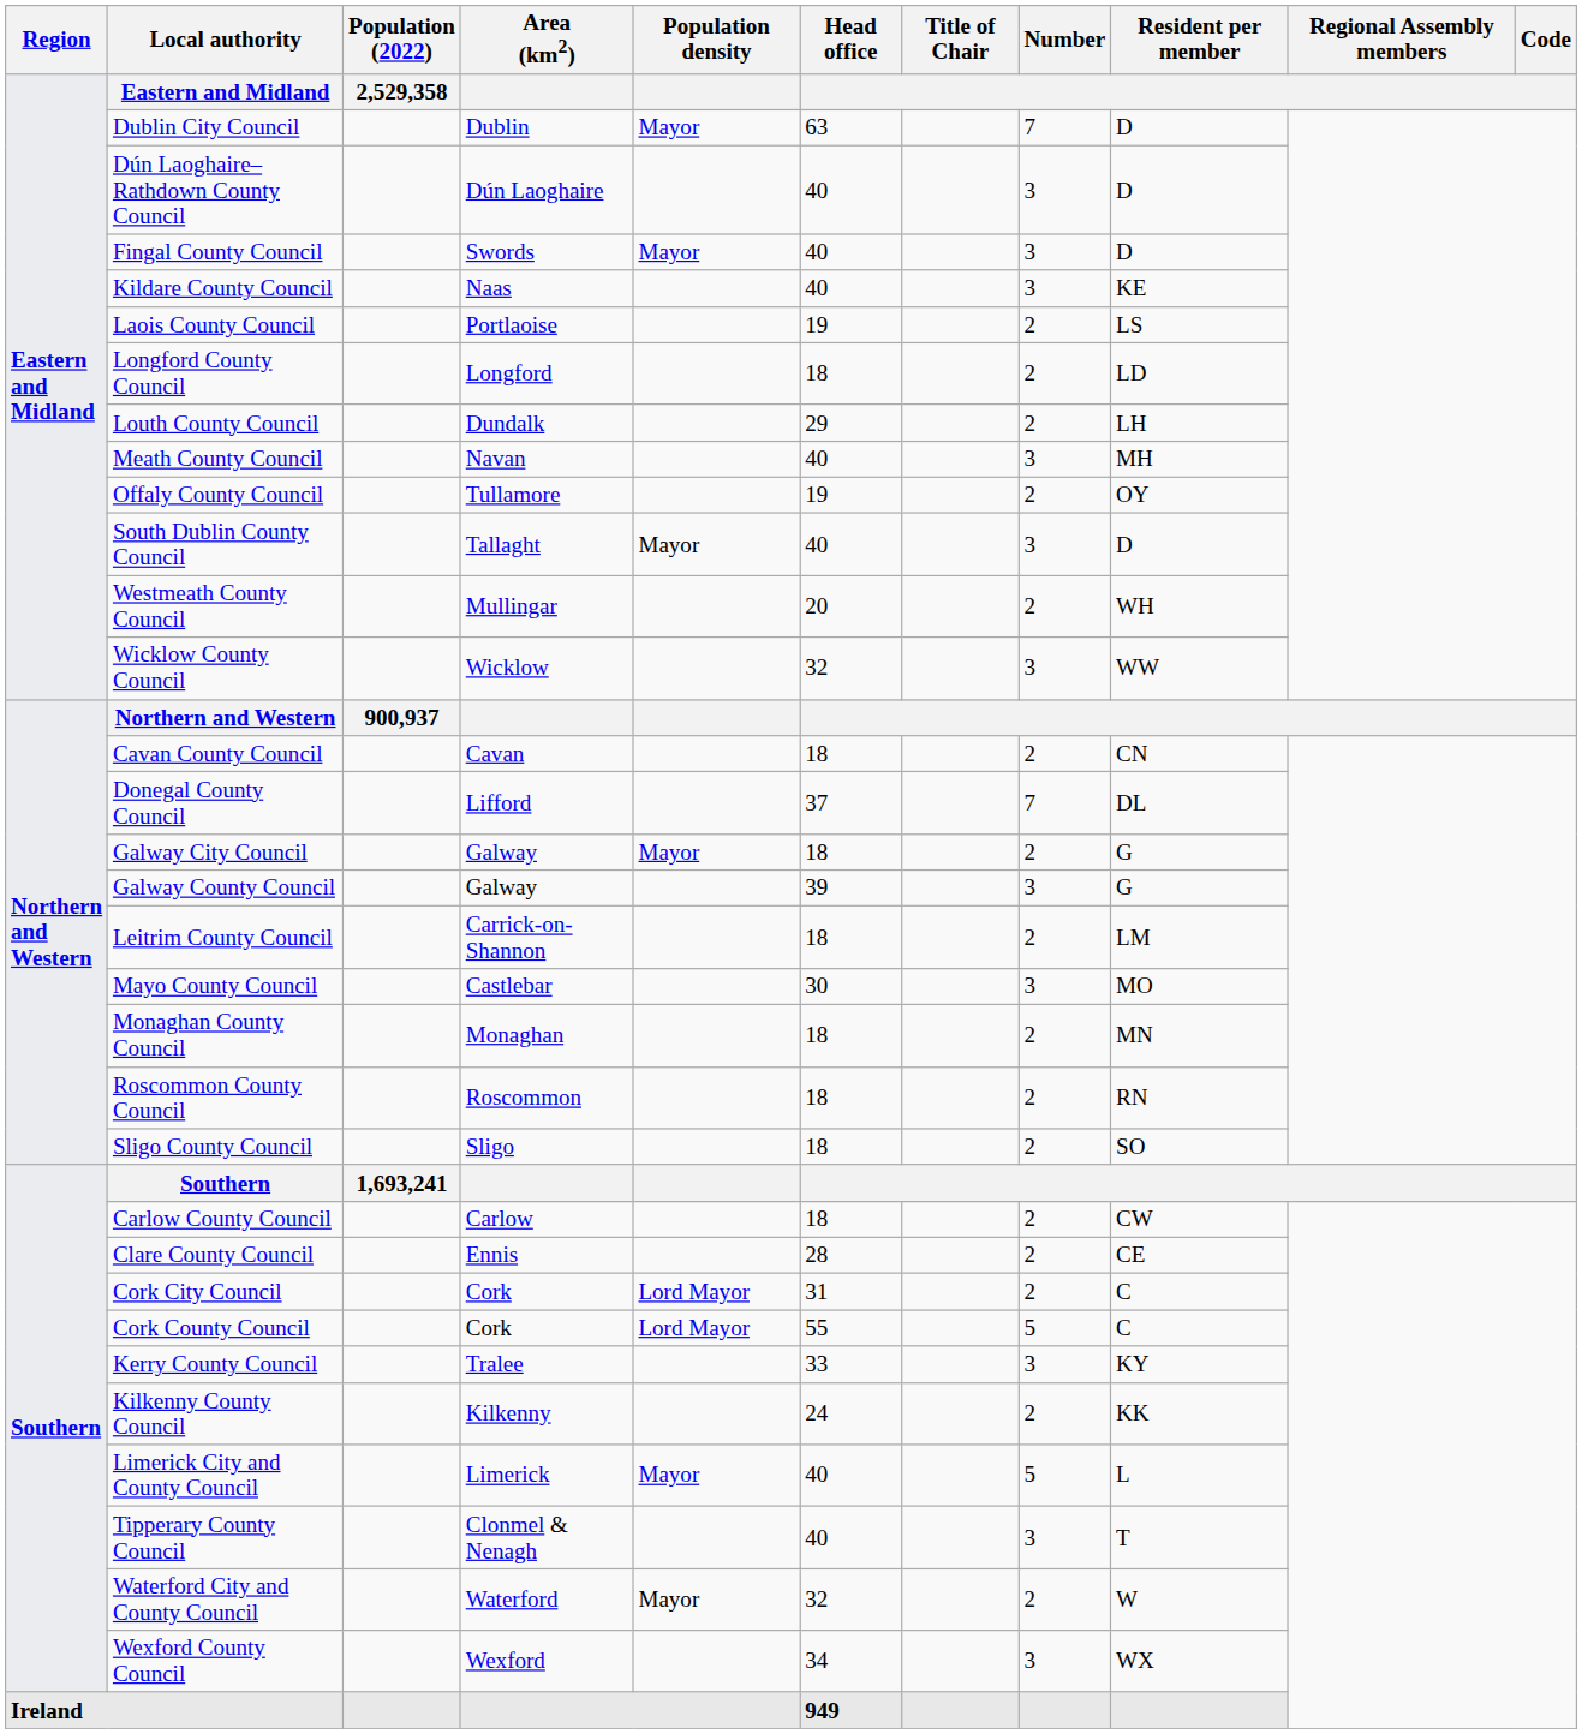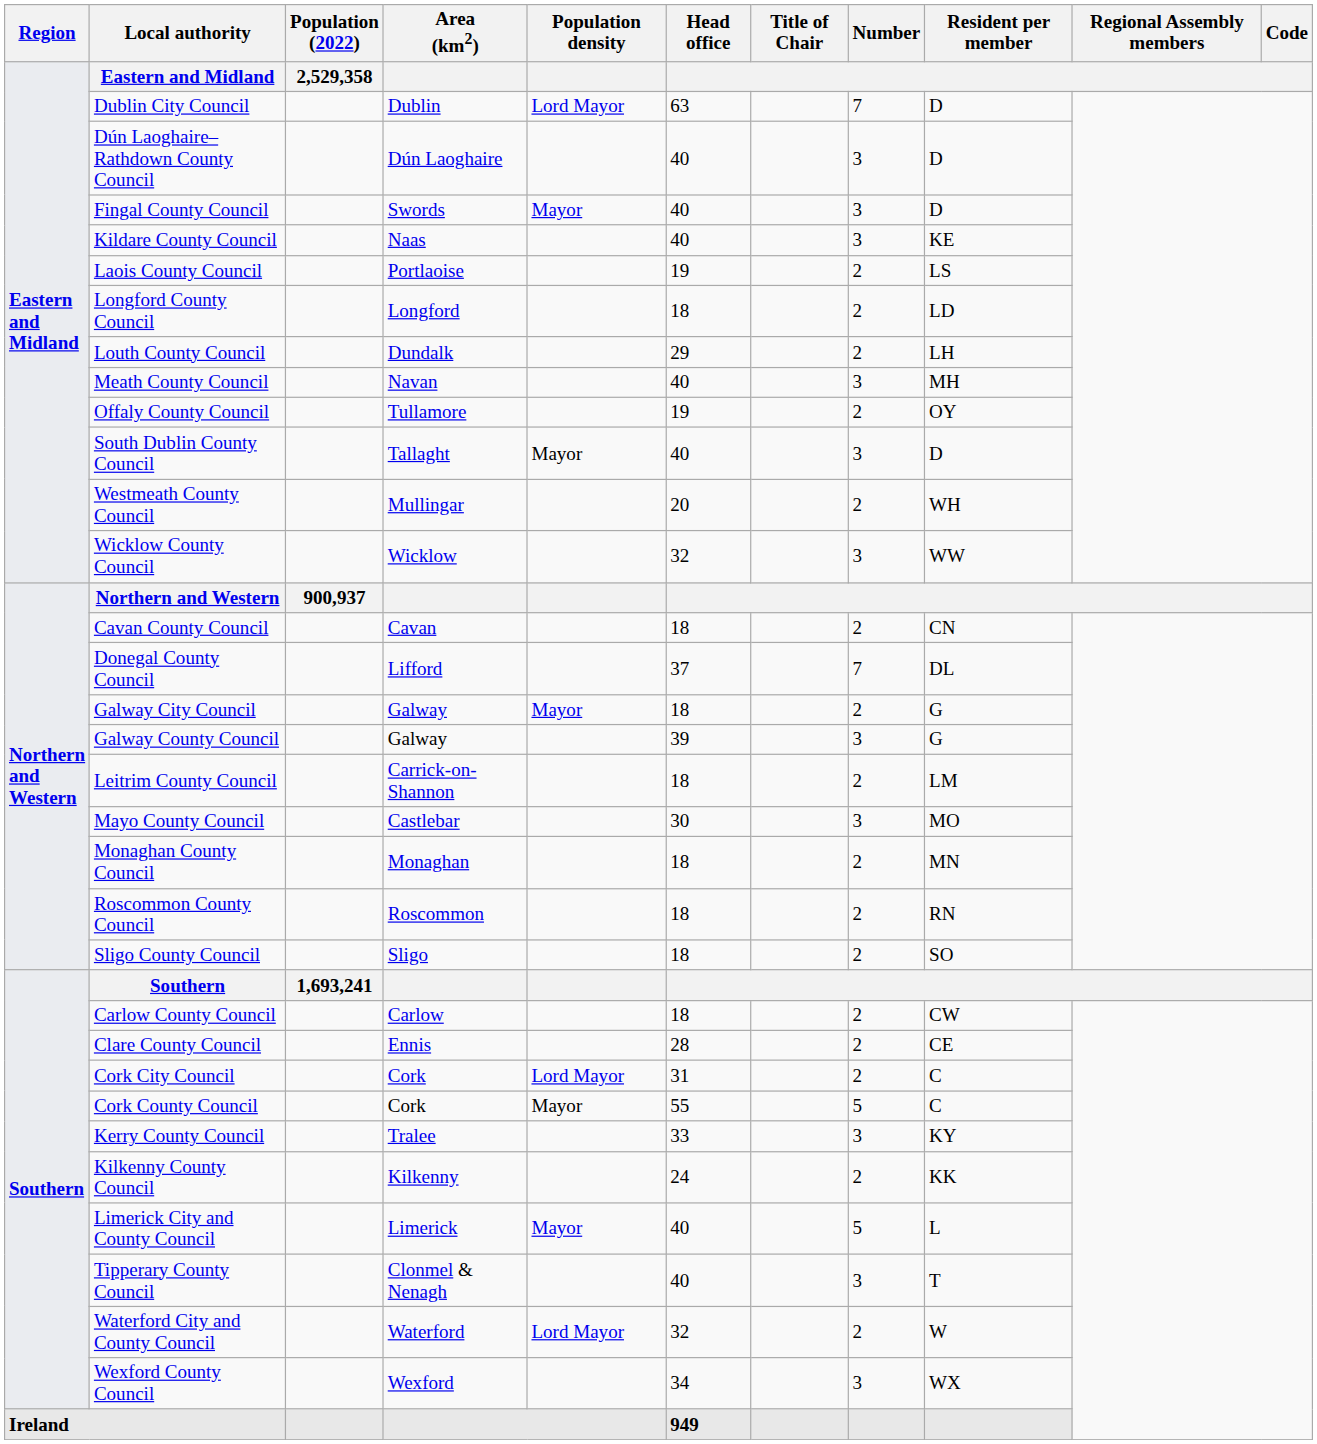 <table class="wikitable sortable" width="1100px">
 <tr>
 <th><a href='#'>Region</a></th>
 <th width="15%">Local authority</th>
 <th>Population<br>(<a href='#'>2022</a>)</th>
 <th>Area<br>(km<sup>2</sup>)</th>
 <th>Population density</th>
 <th>Head office</th>
 <th>Title of Chair</th>
 <th>Number</th>
 <th>Resident per member</th>
 <th>Regional Assembly members</th>
 <th>Code</th>
 </tr>
 <tr>
 <td rowspan="13" width="4%" style="background: #eaecf0ff"><strong><a href='#'>Eastern and Midland</a></strong></td>
 <th><a href='#'>Eastern and Midland</a></th>
 <th>2,529,358</th>
 <th></th>
 <th></th>
 <th colspan="6"></th>
 </tr>
 <tr>
 <td><a href='#'>Dublin City Council</a></td>
 <td></td>
 <td><a href='#'>Dublin</a></td>
-<td><a href='#'>Mayor</a></td>
+<td><a href='#'>Lord Mayor</a></td>
 <td>63</td>
 <td></td>
 <td>7</td>
 <td>D</td>
 </tr>
 <tr>
 <td><a href='#'>Dún Laoghaire–Rathdown County Council</a></td>
 <td></td>
 <td><a href='#'>Dún Laoghaire</a></td>
 <td></td>
 <td>40</td>
 <td></td>
 <td>3</td>
 <td>D</td>
 </tr>
 <tr>
 <td><a href='#'>Fingal County Council</a></td>
 <td></td>
 <td><a href='#'>Swords</a></td>
 <td><a href='#'>Mayor</a></td>
 <td>40</td>
 <td></td>
 <td>3</td>
 <td>D</td>
 </tr>
 <tr>
 <td><a href='#'>Kildare County Council</a></td>
 <td></td>
 <td><a href='#'>Naas</a></td>
 <td></td>
 <td>40</td>
 <td></td>
 <td>3</td>
 <td>KE</td>
 </tr>
 <tr>
 <td><a href='#'>Laois County Council</a></td>
 <td></td>
 <td><a href='#'>Portlaoise</a></td>
 <td></td>
 <td>19</td>
 <td></td>
 <td>2</td>
 <td>LS</td>
 </tr>
 <tr>
 <td><a href='#'>Longford County Council</a></td>
 <td></td>
 <td><a href='#'>Longford</a></td>
 <td></td>
 <td>18</td>
 <td></td>
 <td>2</td>
 <td>LD</td>
 </tr>
 <tr>
 <td><a href='#'>Louth County Council</a></td>
 <td></td>
 <td><a href='#'>Dundalk</a></td>
 <td></td>
 <td>29</td>
 <td></td>
 <td>2</td>
 <td>LH</td>
 </tr>
 <tr>
 <td><a href='#'>Meath County Council</a></td>
 <td></td>
 <td><a href='#'>Navan</a></td>
 <td></td>
 <td>40</td>
 <td></td>
 <td>3</td>
 <td>MH</td>
 </tr>
 <tr>
 <td><a href='#'>Offaly County Council</a></td>
 <td></td>
 <td><a href='#'>Tullamore</a></td>
 <td></td>
 <td>19</td>
 <td></td>
 <td>2</td>
 <td>OY</td>
 </tr>
 <tr>
 <td><a href='#'>South Dublin County Council</a></td>
 <td></td>
 <td><a href='#'>Tallaght</a></td>
 <td>Mayor</td>
 <td>40</td>
 <td></td>
 <td>3</td>
 <td>D</td>
 </tr>
 <tr>
 <td><a href='#'>Westmeath County Council</a></td>
 <td></td>
 <td><a href='#'>Mullingar</a></td>
 <td></td>
 <td>20</td>
 <td></td>
 <td>2</td>
 <td>WH</td>
 </tr>
 <tr>
 <td><a href='#'>Wicklow County Council</a></td>
 <td></td>
 <td><a href='#'>Wicklow</a></td>
 <td></td>
 <td>32</td>
 <td></td>
 <td>3</td>
 <td>WW</td>
 </tr>
 <tr>
 <td rowspan="10" width="4%" style="background: #eaecf0ff"><strong><a href='#'>Northern and Western</a></strong></td>
 <th><a href='#'>Northern and Western</a></th>
 <th>900,937</th>
 <th></th>
 <th></th>
 <th colspan="6"></th>
 </tr>
 <tr>
 <td><a href='#'>Cavan County Council</a></td>
 <td></td>
 <td><a href='#'>Cavan</a></td>
 <td></td>
 <td>18</td>
 <td></td>
 <td>2</td>
 <td>CN</td>
 </tr>
 <tr>
 <td><a href='#'>Donegal County Council</a></td>
 <td></td>
 <td><a href='#'>Lifford</a></td>
 <td></td>
 <td>37</td>
 <td></td>
 <td>7</td>
 <td>DL</td>
 </tr>
 <tr>
 <td><a href='#'>Galway City Council</a></td>
 <td></td>
 <td><a href='#'>Galway</a></td>
 <td><a href='#'>Mayor</a></td>
 <td>18</td>
 <td></td>
 <td>2</td>
 <td>G</td>
 </tr>
 <tr>
 <td><a href='#'>Galway County Council</a></td>
 <td></td>
 <td>Galway</td>
 <td></td>
 <td>39</td>
 <td></td>
 <td>3</td>
 <td>G</td>
 </tr>
 <tr>
 <td><a href='#'>Leitrim County Council</a></td>
 <td></td>
 <td><a href='#'>Carrick-on-Shannon</a></td>
 <td></td>
 <td>18</td>
 <td></td>
 <td>2</td>
 <td>LM</td>
 </tr>
 <tr>
 <td><a href='#'>Mayo County Council</a></td>
 <td></td>
 <td><a href='#'>Castlebar</a></td>
 <td></td>
 <td>30</td>
 <td></td>
 <td>3</td>
 <td>MO</td>
 </tr>
 <tr>
 <td><a href='#'>Monaghan County Council</a></td>
 <td></td>
 <td><a href='#'>Monaghan</a></td>
 <td></td>
 <td>18</td>
 <td></td>
 <td>2</td>
 <td>MN</td>
 </tr>
 <tr>
 <td><a href='#'>Roscommon County Council</a></td>
 <td></td>
 <td><a href='#'>Roscommon</a></td>
 <td></td>
 <td>18</td>
 <td></td>
 <td>2</td>
 <td>RN</td>
 </tr>
 <tr>
 <td><a href='#'>Sligo County Council</a></td>
 <td></td>
 <td><a href='#'>Sligo</a></td>
 <td></td>
 <td>18</td>
 <td></td>
 <td>2</td>
 <td>SO</td>
 </tr>
 <tr>
 <td rowspan="11" width="4%" style="background: #eaecf0ff"><strong><a href='#'>Southern</a></strong></td>
 <th><a href='#'>Southern</a></th>
 <th>1,693,241</th>
 <th></th>
 <th></th>
 <th colspan="6"></th>
 </tr>
 <tr>
 <td><a href='#'>Carlow County Council</a></td>
 <td></td>
 <td><a href='#'>Carlow</a></td>
 <td></td>
 <td>18</td>
 <td></td>
 <td>2</td>
 <td>CW</td>
 </tr>
 <tr>
 <td><a href='#'>Clare County Council</a></td>
 <td></td>
 <td><a href='#'>Ennis</a></td>
 <td></td>
 <td>28</td>
 <td></td>
 <td>2</td>
 <td>CE</td>
 </tr>
 <tr>
 <td><a href='#'>Cork City Council</a></td>
 <td></td>
 <td><a href='#'>Cork</a></td>
 <td><a href='#'>Lord Mayor</a></td>
 <td>31</td>
 <td></td>
 <td>2</td>
 <td>C</td>
 </tr>
 <tr>
 <td><a href='#'>Cork County Council</a></td>
 <td></td>
 <td>Cork</td>
-<td><a href='#'>Lord Mayor</a></td>
+<td>Mayor</td>
 <td>55</td>
 <td></td>
 <td>5</td>
 <td>C</td>
 </tr>
 <tr>
 <td><a href='#'>Kerry County Council</a></td>
 <td></td>
 <td><a href='#'>Tralee</a></td>
 <td></td>
 <td>33</td>
 <td></td>
 <td>3</td>
 <td>KY</td>
 </tr>
 <tr>
 <td><a href='#'>Kilkenny County Council</a></td>
 <td></td>
 <td><a href='#'>Kilkenny</a></td>
 <td></td>
 <td>24</td>
 <td></td>
 <td>2</td>
 <td>KK</td>
 </tr>
 <tr>
 <td><a href='#'>Limerick City and County Council</a></td>
 <td></td>
 <td><a href='#'>Limerick</a></td>
 <td><a href='#'>Mayor</a></td>
 <td>40</td>
 <td></td>
 <td>5</td>
 <td>L</td>
 </tr>
 <tr>
 <td><a href='#'>Tipperary County Council</a></td>
 <td></td>
 <td><a href='#'>Clonmel</a> & <a href='#'>Nenagh</a></td>
 <td></td>
 <td>40</td>
 <td></td>
 <td>3</td>
 <td>T</td>
 </tr>
 <tr>
 <td><a href='#'>Waterford City and County Council</a></td>
 <td></td>
 <td><a href='#'>Waterford</a></td>
-<td>Mayor</td>
+<td><a href='#'>Lord Mayor</a></td>
 <td>32</td>
 <td></td>
 <td>2</td>
 <td>W</td>
 </tr>
 <tr>
 <td><a href='#'>Wexford County Council</a></td>
 <td></td>
 <td><a href='#'>Wexford</a></td>
 <td></td>
 <td>34</td>
 <td></td>
 <td>3</td>
 <td>WX</td>
 </tr>
 <tr class="sortbottom" style="font-weight:bold; background:rgb(232,232,232);">
 <td colspan="2">Ireland</td>
 <td></td>
 <td colspan="2"></td>
 <td>949</td>
 <td></td>
 <td></td>
 <td></td>
 </tr>
 </table>
